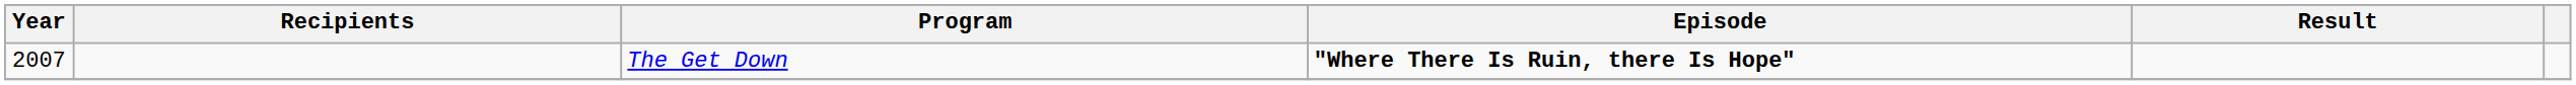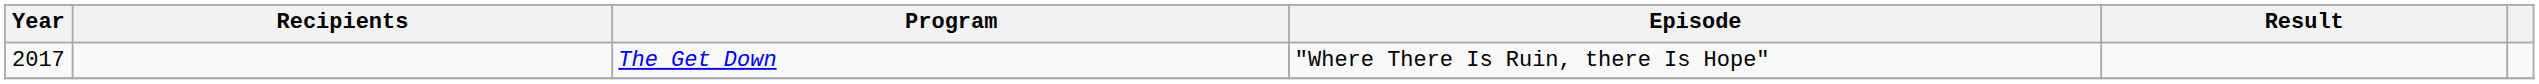 <table class="wikitable plainrowheaders" style="font-size: 90%" width=85%>
 <tr>
 <th scope="col" style="width:2%;">Year</th>
 <th scope="col" style="width:20%;">Recipients</th>
 <th scope="col" style="width:25%;">Program</th>
 <th scope="col" style="width:30%;">Episode</th>
 <th scope="col" style="width:15%;">Result</th>
 <th scope="col" class="unsortable" style="width:1%;"></th>
 </tr>
 <tr>
-<td style="text-align:center;">2007</td>
+<td style="text-align:center;">2017</td>
 <td></td>
 <td><em><a href='#'>The Get Down</a></em></td>
-<td><strong>"Where There Is Ruin, there Is Hope"</strong></td>
+<td>"Where There Is Ruin, there Is Hope"</td>
 <td></td>
 <td style="text-align:center;"></td>
 </tr>
 <tr>
 </tr>
 </table>
